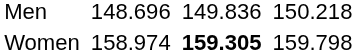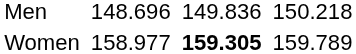 <table>
 <tr>
 <td>Men<br></td>
 <td></td>
 <td>148.696</td>
 <td></td>
 <td>149.836</td>
 <td></td>
 <td>150.218</td>
 </tr>
 <tr>
 <td>Women<br></td>
 <td></td>
-<td>158.974</td>
+<td>158.977</td>
 <td></td>
 <td><strong>159.305</strong></td>
 <td></td>
-<td>159.798</td>
+<td>159.789</td>
 </tr>
 </table>
